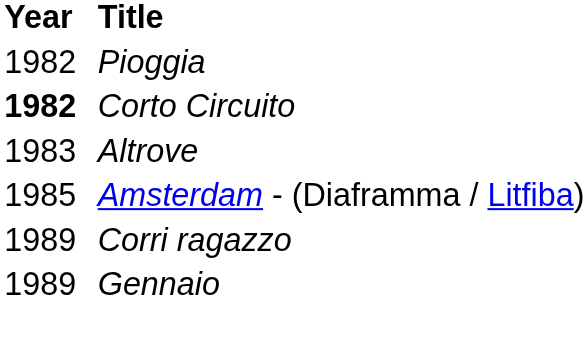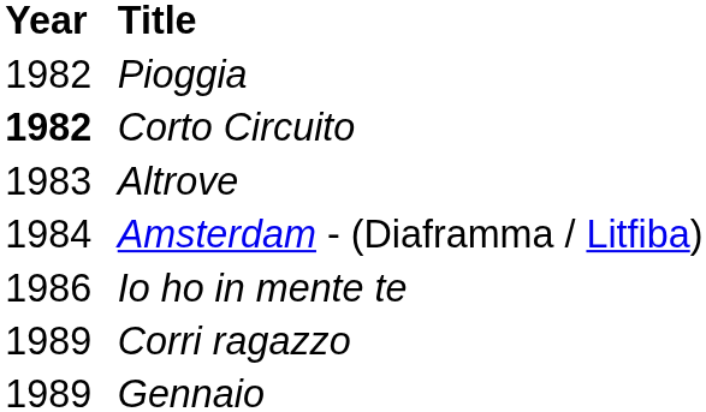 <table style="border: 0px solid #a0a0aa; width: 45%; margin-left:8px;">
 <tr>
 <td width=1%><strong>Year</strong></td>
 <td width=42%><strong>Title</strong></td>
 </tr>
 <tr>
 <td>1982</td>
 <td><em>Pioggia</em></td>
 </tr>
 <tr>
 <td><strong>1982</strong></td>
 <td><em>Corto Circuito</em></td>
 </tr>
 <tr>
 <td>1983</td>
 <td><em>Altrove</em></td>
 </tr>
 <tr>
-<td>1985</td>
+<td>1984</td>
 <td><em><a href='#'>Amsterdam</a></em> - (Diaframma / <a href='#'>Litfiba</a>)</td>
+</tr>
+<tr>
+<td>1986</td>
+<td><em>Io ho in mente te</em></td>
 </tr>
 <tr>
 <td>1989</td>
 <td><em>Corri ragazzo</em></td>
 </tr>
 <tr>
 <td>1989</td>
 <td><em>Gennaio</em></td>
 </tr>
 </table>
